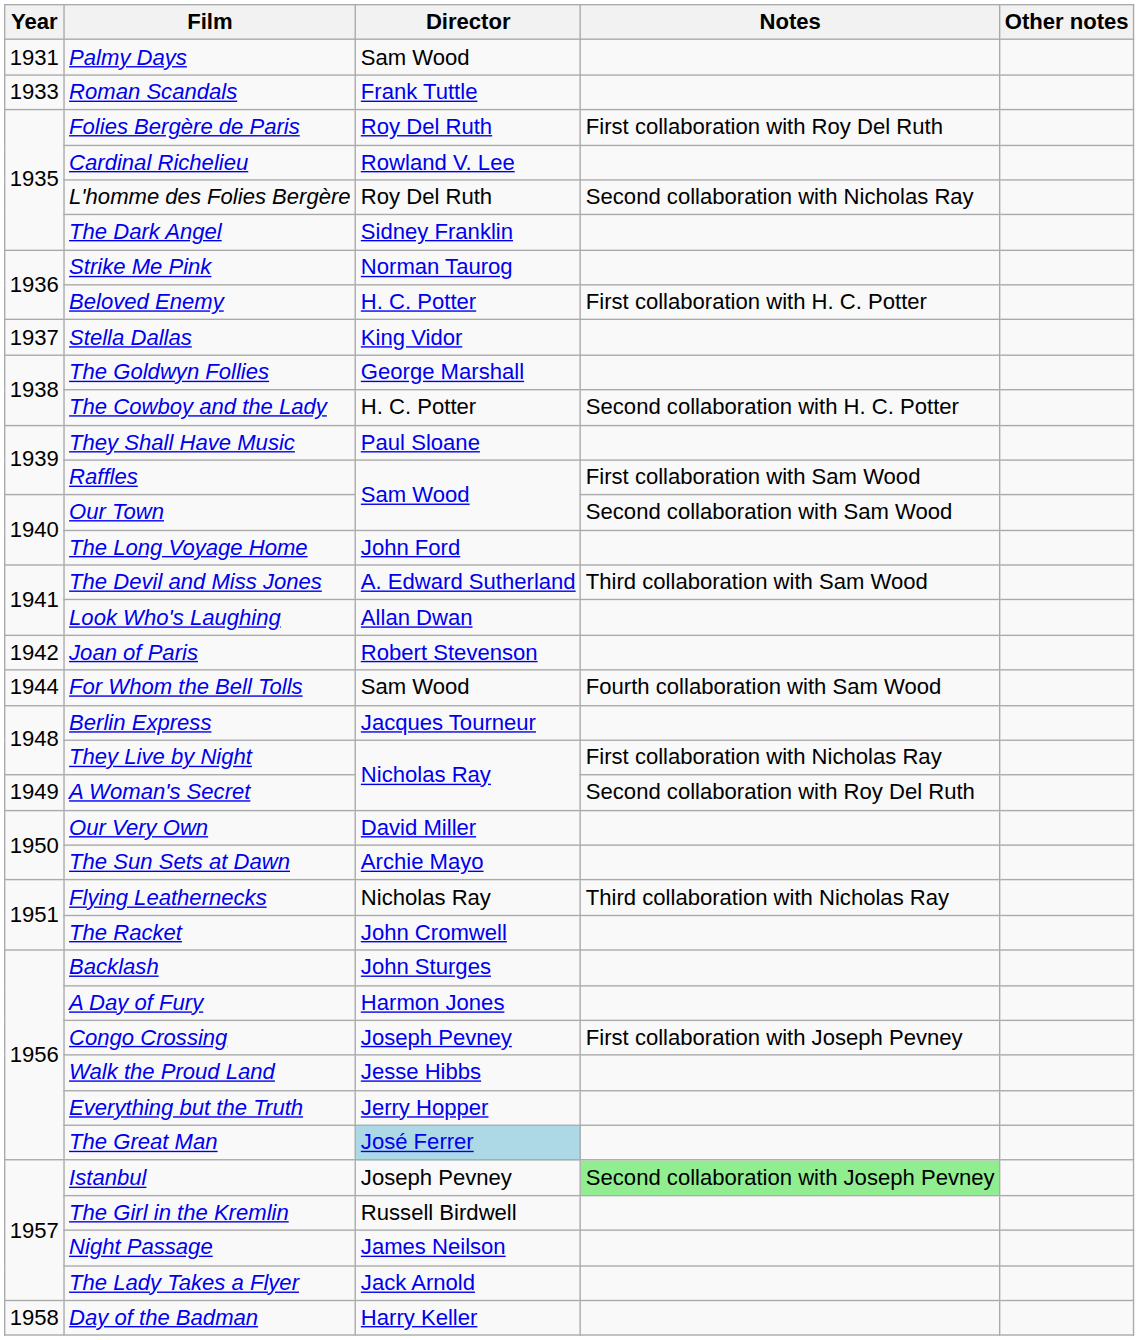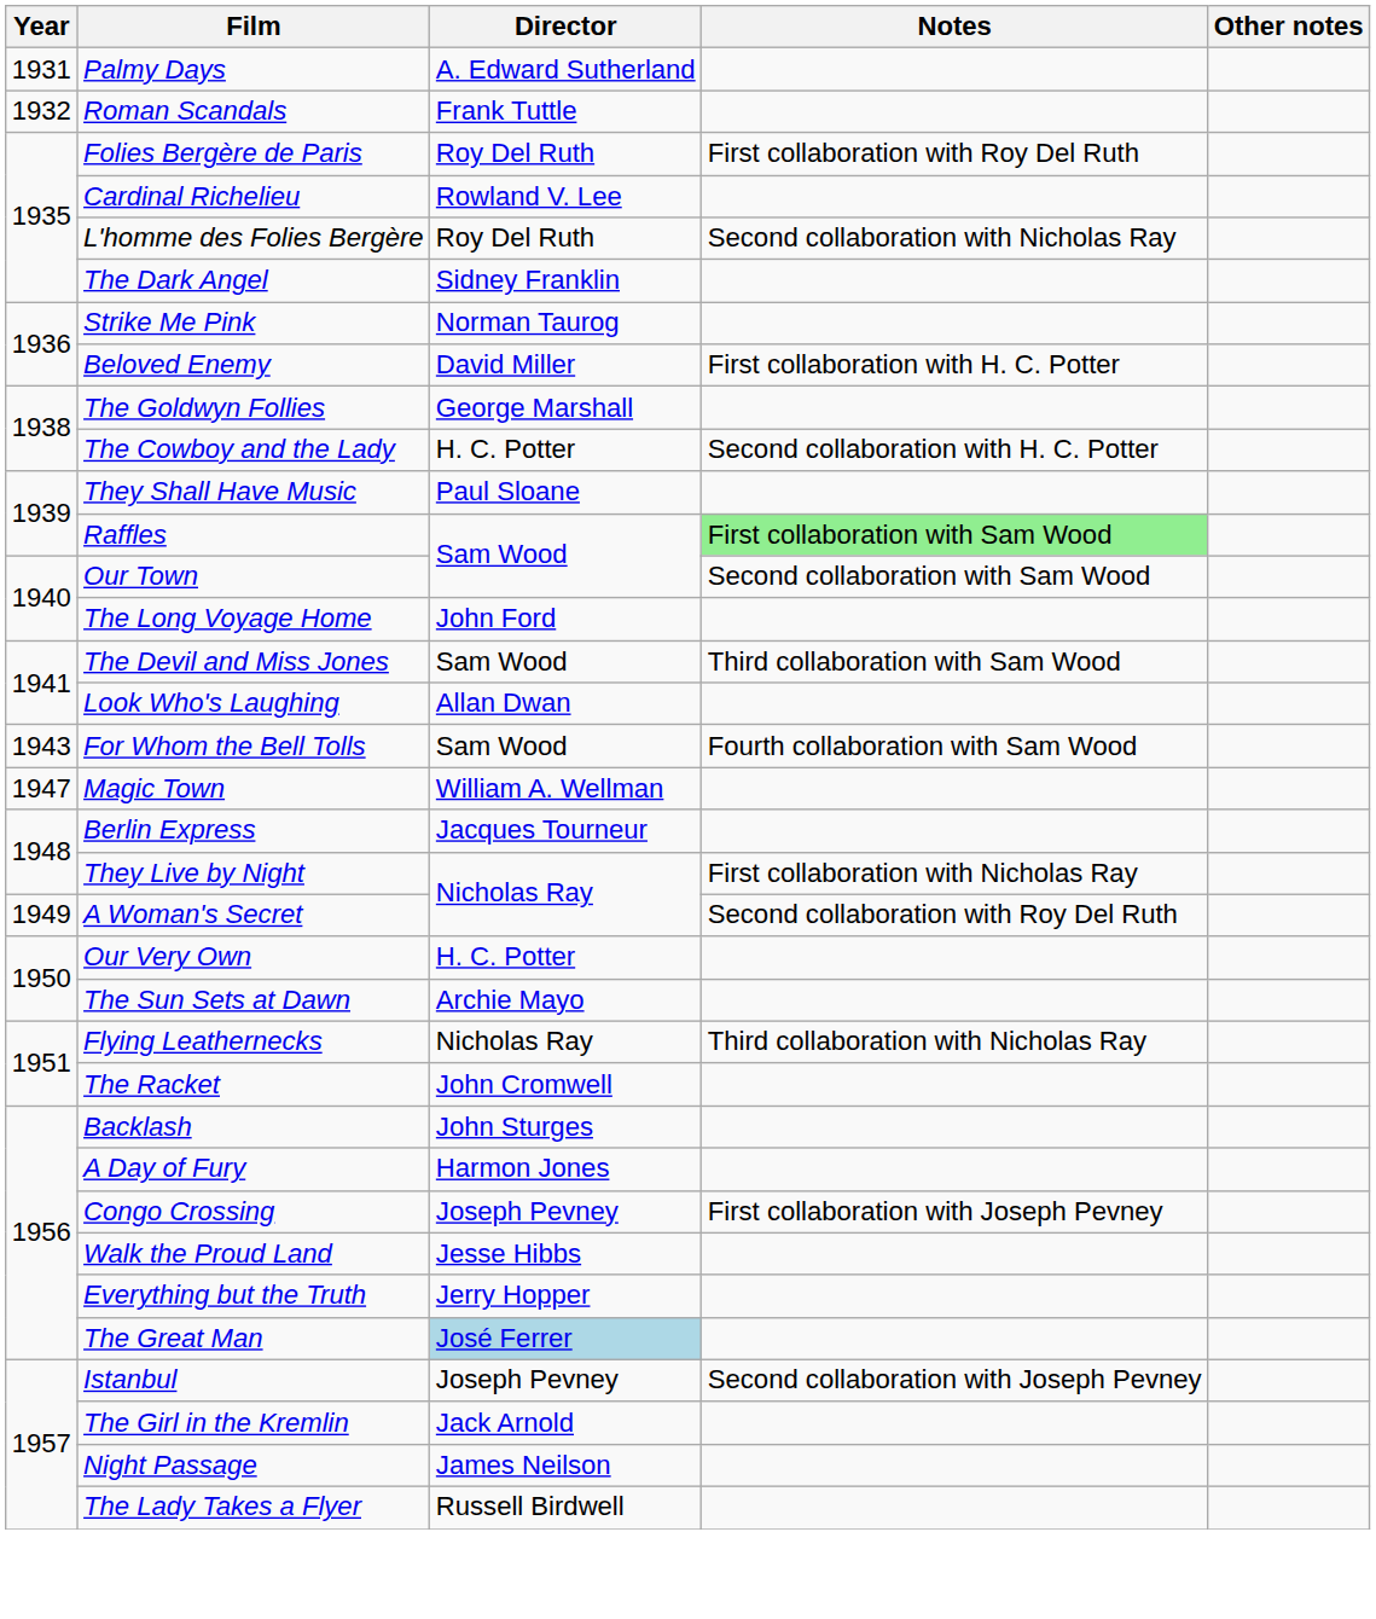 <table class="wikitable">
 <tr>
 <th>Year</th>
 <th>Film</th>
 <th>Director</th>
 <th>Notes</th>
 <th>Other notes</th>
 </tr>
 <tr>
 <td>1931</td>
 <td><em><a href='#'>Palmy Days</a></em></td>
-<td>Sam Wood</td>
+<td><a href='#'>A. Edward Sutherland</a></td>
 <td></td>
 <td></td>
 </tr>
 <tr>
-<td>1933</td>
+<td>1932</td>
 <td><em><a href='#'>Roman Scandals</a></em></td>
 <td><a href='#'>Frank Tuttle</a></td>
 <td></td>
 <td></td>
 </tr>
 <tr>
 <td rowspan=4>1935</td>
 <td><em><a href='#'>Folies Bergère de Paris</a></em></td>
 <td><a href='#'>Roy Del Ruth</a></td>
 <td>First collaboration with Roy Del Ruth</td>
 <td></td>
 </tr>
 <tr>
 <td><em><a href='#'>Cardinal Richelieu</a></em></td>
 <td><a href='#'>Rowland V. Lee</a></td>
 <td></td>
 <td></td>
 </tr>
 <tr>
 <td><em>L'homme des Folies Bergère</em></td>
 <td>Roy Del Ruth</td>
 <td>Second collaboration with Nicholas Ray</td>
 <td></td>
 </tr>
 <tr>
 <td><em><a href='#'>The Dark Angel</a></em></td>
 <td><a href='#'>Sidney Franklin</a></td>
 <td></td>
 <td></td>
 </tr>
 <tr>
 <td rowspan=2>1936</td>
 <td><em><a href='#'>Strike Me Pink</a></em></td>
 <td><a href='#'>Norman Taurog</a></td>
 <td></td>
 <td></td>
 </tr>
 <tr>
 <td><em><a href='#'>Beloved Enemy</a></em></td>
-<td><a href='#'>H. C. Potter</a></td>
+<td><a href='#'>David Miller</a></td>
 <td>First collaboration with H. C. Potter</td>
-<td></td>
-</tr>
-<tr>
-<td>1937</td>
-<td><em><a href='#'>Stella Dallas</a></em></td>
-<td><a href='#'>King Vidor</a></td>
-<td></td>
 <td></td>
 </tr>
 <tr>
 <td rowspan=2>1938</td>
 <td><em><a href='#'>The Goldwyn Follies</a></em></td>
 <td><a href='#'>George Marshall</a></td>
 <td></td>
 <td></td>
 </tr>
 <tr>
 <td><em><a href='#'>The Cowboy and the Lady</a></em></td>
 <td>H. C. Potter</td>
 <td>Second collaboration with H. C. Potter</td>
 <td></td>
 </tr>
 <tr>
 <td rowspan=2>1939</td>
 <td><em><a href='#'>They Shall Have Music</a></em></td>
 <td><a href='#'>Paul Sloane</a></td>
 <td></td>
 <td></td>
 </tr>
 <tr>
 <td><em><a href='#'>Raffles</a></em></td>
 <td rowspan=2><a href='#'>Sam Wood</a></td>
-<td>First collaboration with Sam Wood</td>
+<td style="background: lightgreen;">First collaboration with Sam Wood</td>
 <td></td>
 </tr>
 <tr>
 <td rowspan=2>1940</td>
 <td><em><a href='#'>Our Town</a></em></td>
 <td>Second collaboration with Sam Wood</td>
 <td></td>
 </tr>
 <tr>
 <td><em><a href='#'>The Long Voyage Home</a></em></td>
 <td><a href='#'>John Ford</a></td>
 <td></td>
 <td></td>
 </tr>
 <tr>
 <td rowspan=2>1941</td>
 <td><em><a href='#'>The Devil and Miss Jones</a></em></td>
-<td><a href='#'>A. Edward Sutherland</a></td>
+<td>Sam Wood</td>
 <td>Third collaboration with Sam Wood</td>
 <td></td>
 </tr>
 <tr>
 <td><em><a href='#'>Look Who's Laughing</a></em></td>
 <td><a href='#'>Allan Dwan</a></td>
 <td></td>
 <td></td>
 </tr>
 <tr>
-<td>1942</td>
-<td><em><a href='#'>Joan of Paris</a></em></td>
-<td><a href='#'>Robert Stevenson</a></td>
-<td></td>
+<td>1943</td>
+<td><em><a href='#'>For Whom the Bell Tolls</a></em></td>
+<td>Sam Wood</td>
+<td>Fourth collaboration with Sam Wood</td>
 <td></td>
 </tr>
 <tr>
-<td>1944</td>
-<td><em><a href='#'>For Whom the Bell Tolls</a></em></td>
-<td>Sam Wood</td>
-<td>Fourth collaboration with Sam Wood</td>
+<td>1947</td>
+<td><em><a href='#'>Magic Town</a></em></td>
+<td><a href='#'>William A. Wellman</a></td>
+<td></td>
 <td></td>
 </tr>
 <tr>
 <td rowspan=2>1948</td>
 <td><em><a href='#'>Berlin Express</a></em></td>
 <td><a href='#'>Jacques Tourneur</a></td>
 <td></td>
 <td></td>
 </tr>
 <tr>
 <td><em><a href='#'>They Live by Night</a></em></td>
 <td rowspan=2><a href='#'>Nicholas Ray</a></td>
 <td>First collaboration with Nicholas Ray</td>
 <td></td>
 </tr>
 <tr>
 <td>1949</td>
 <td><em><a href='#'>A Woman's Secret</a></em></td>
 <td>Second collaboration with Roy Del Ruth</td>
 <td></td>
 </tr>
 <tr>
 <td rowspan=2>1950</td>
 <td><em><a href='#'>Our Very Own</a></em></td>
-<td><a href='#'>David Miller</a></td>
+<td><a href='#'>H. C. Potter</a></td>
 <td></td>
 <td></td>
 </tr>
 <tr>
 <td><em><a href='#'>The Sun Sets at Dawn</a></em></td>
 <td><a href='#'>Archie Mayo</a></td>
 <td></td>
 <td></td>
 </tr>
 <tr>
 <td rowspan=2>1951</td>
 <td><em><a href='#'>Flying Leathernecks</a></em></td>
 <td>Nicholas Ray</td>
 <td>Third collaboration with Nicholas Ray</td>
 <td></td>
 </tr>
 <tr>
 <td><em><a href='#'>The Racket</a></em></td>
 <td><a href='#'>John Cromwell</a></td>
 <td></td>
 <td></td>
 </tr>
 <tr>
 <td rowspan=6>1956</td>
 <td><em><a href='#'>Backlash</a></em></td>
 <td><a href='#'>John Sturges</a></td>
 <td></td>
 <td></td>
 </tr>
 <tr>
 <td><em><a href='#'>A Day of Fury</a></em></td>
 <td><a href='#'>Harmon Jones</a></td>
 <td></td>
 <td></td>
 </tr>
 <tr>
 <td><em><a href='#'>Congo Crossing</a></em></td>
 <td><a href='#'>Joseph Pevney</a></td>
 <td>First collaboration with Joseph Pevney</td>
 <td></td>
 </tr>
 <tr>
 <td><em><a href='#'>Walk the Proud Land</a></em></td>
 <td><a href='#'>Jesse Hibbs</a></td>
 <td></td>
 <td></td>
 </tr>
 <tr>
 <td><em><a href='#'>Everything but the Truth</a></em></td>
 <td><a href='#'>Jerry Hopper</a></td>
 <td></td>
 <td></td>
 </tr>
 <tr>
 <td><em><a href='#'>The Great Man</a></em></td>
 <td style="background: lightblue;"><a href='#'>José Ferrer</a></td>
 <td></td>
 <td></td>
 </tr>
 <tr>
 <td rowspan=4>1957</td>
 <td><em><a href='#'>Istanbul</a></em></td>
 <td>Joseph Pevney</td>
-<td style="background: lightgreen;">Second collaboration with Joseph Pevney</td>
+<td>Second collaboration with Joseph Pevney</td>
 <td></td>
 </tr>
 <tr>
 <td><em><a href='#'>The Girl in the Kremlin</a></em></td>
-<td>Russell Birdwell</td>
+<td><a href='#'>Jack Arnold</a></td>
 <td></td>
 <td></td>
 </tr>
 <tr>
 <td><em><a href='#'>Night Passage</a></em></td>
 <td><a href='#'>James Neilson</a></td>
 <td></td>
 <td></td>
 </tr>
 <tr>
 <td><em><a href='#'>The Lady Takes a Flyer</a></em></td>
-<td><a href='#'>Jack Arnold</a></td>
-<td></td>
-<td></td>
-</tr>
-<tr>
-<td>1958</td>
-<td><em><a href='#'>Day of the Badman</a></em></td>
-<td><a href='#'>Harry Keller</a></td>
+<td>Russell Birdwell</td>
 <td></td>
 <td></td>
 </tr>
 </table>
